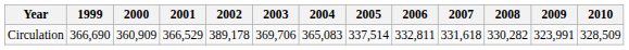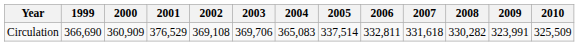 <table class="wikitable">
 <tr>
 <th>Year</th>
 <th>1999</th>
 <th>2000</th>
 <th>2001</th>
 <th>2002</th>
 <th>2003</th>
 <th>2004</th>
 <th>2005</th>
 <th>2006</th>
 <th>2007</th>
 <th>2008</th>
 <th>2009</th>
 <th>2010</th>
 </tr>
 <tr>
 <td>Circulation</td>
 <td>366,690</td>
 <td>360,909</td>
-<td>366,529</td>
-<td>389,178</td>
+<td>376,529</td>
+<td>369,108</td>
 <td>369,706</td>
 <td>365,083</td>
 <td>337,514</td>
 <td>332,811</td>
 <td>331,618</td>
 <td>330,282</td>
 <td>323,991</td>
-<td>328,509</td>
+<td>325,509</td>
 </tr>
 </table>
